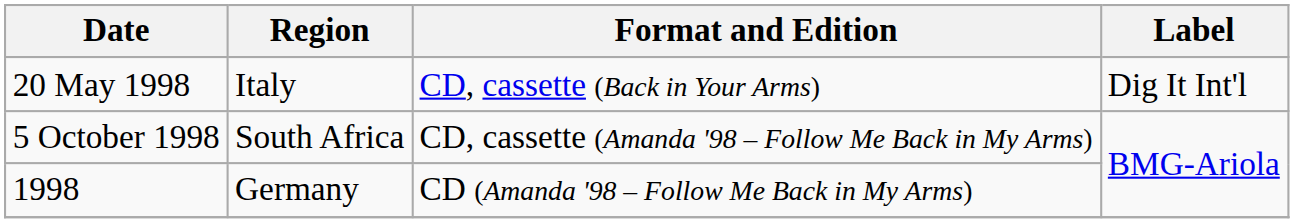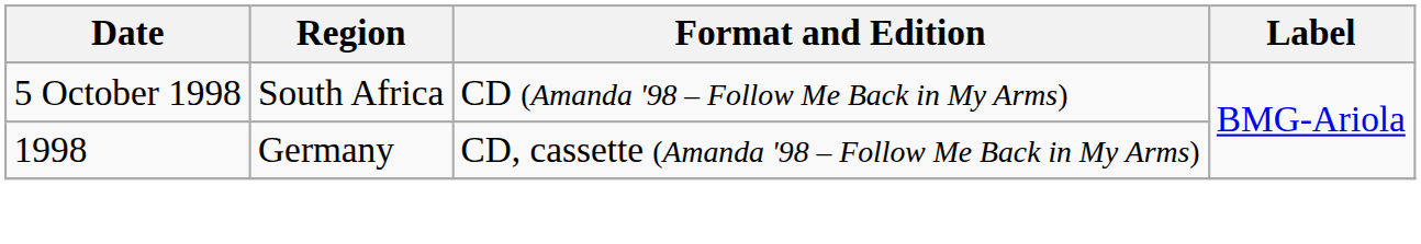 <table class="wikitable">
 <tr>
 <th align="center">Date</th>
 <th align="center">Region</th>
 <th align="center">Format and Edition</th>
 <th align="center">Label</th>
 </tr>
 <tr>
-<td align="left">20 May 1998</td>
-<td align="left">Italy</td>
-<td align="left"><a href='#'>CD</a>, <a href='#'>cassette</a> <small>(<em>Back in Your Arms</em>)</small></td>
-<td align="left">Dig It Int'l</td>
-</tr>
-<tr>
 <td align="left">5 October 1998</td>
 <td align="left">South Africa</td>
-<td align="left">CD, cassette <small>(<em>Amanda '98 – Follow Me Back in My Arms</em>)</small></td>
+<td align="left">CD <small>(<em>Amanda '98 – Follow Me Back in My Arms</em>)</small></td>
 <td align="left" rowspan="2"><a href='#'>BMG-Ariola</a></td>
 </tr>
 <tr>
 <td align="left">1998</td>
 <td align="left">Germany</td>
-<td align="left">CD <small>(<em>Amanda '98 – Follow Me Back in My Arms</em>)</small></td>
+<td align="left">CD, cassette <small>(<em>Amanda '98 – Follow Me Back in My Arms</em>)</small></td>
 </tr>
 <tr>
 </tr>
 </table>
